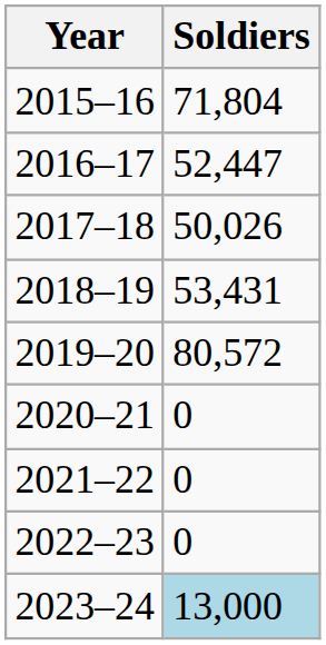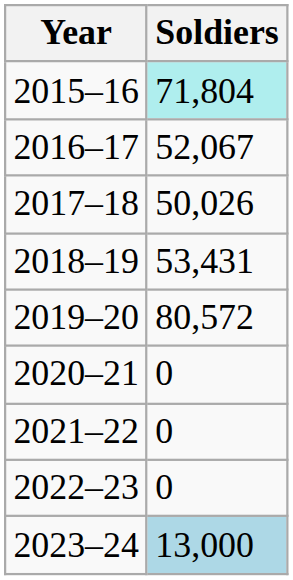 <table class="wikitable floatright sortable">
 <tr>
 <th>Year</th>
 <th>Soldiers</th>
 </tr>
 <tr>
 <td>2015–16</td>
-<td>71,804</td>
+<td style="background: paleturquoise;">71,804</td>
 </tr>
 <tr>
 <td>2016–17</td>
-<td>52,447</td>
+<td>52,067</td>
 </tr>
 <tr>
 <td>2017–18</td>
 <td>50,026</td>
 </tr>
 <tr>
 <td>2018–19</td>
 <td>53,431</td>
 </tr>
 <tr>
 <td>2019–20</td>
 <td>80,572</td>
 </tr>
 <tr>
 <td>2020–21</td>
 <td>0</td>
 </tr>
 <tr>
 <td>2021–22</td>
 <td>0</td>
 </tr>
 <tr>
 <td>2022–23</td>
 <td>0</td>
 </tr>
 <tr>
 <td>2023–24</td>
 <td style="background: lightblue;">13,000</td>
 </tr>
 </table>
